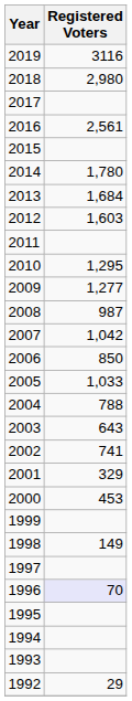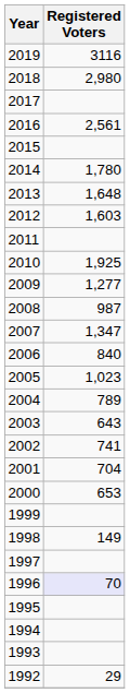 <table class="wikitable">
 <tr>
 <th>Year</th>
 <th>Registered<br>Voters</th>
 </tr>
 <tr>
 <td>2019</td>
 <td align="right">3116</td>
 </tr>
 <tr>
 <td>2018</td>
 <td align="right">2,980 </td>
 </tr>
 <tr>
 <td>2017</td>
 <td></td>
 </tr>
 <tr>
 <td>2016</td>
 <td align="right">2,561 </td>
 </tr>
 <tr>
 <td>2015</td>
 <td></td>
 </tr>
 <tr>
 <td>2014</td>
 <td align="right">1,780 </td>
 </tr>
 <tr>
 <td>2013</td>
-<td align="right">1,684 </td>
+<td align="right">1,648 </td>
 </tr>
 <tr>
 <td>2012</td>
 <td align="right">1,603 </td>
 </tr>
 <tr>
 <td>2011</td>
 <td></td>
 </tr>
 <tr>
 <td>2010</td>
-<td align="right">1,295 </td>
+<td align="right">1,925 </td>
 </tr>
 <tr>
 <td>2009</td>
 <td align="right">1,277 </td>
 </tr>
 <tr>
 <td>2008</td>
 <td align="right">987 </td>
 </tr>
 <tr>
 <td>2007</td>
-<td align="right">1,042 </td>
+<td align="right">1,347 </td>
 </tr>
 <tr>
 <td>2006</td>
-<td align="right">850 </td>
+<td align="right">840 </td>
 </tr>
 <tr>
 <td>2005</td>
-<td align="right">1,033 </td>
+<td align="right">1,023 </td>
 </tr>
 <tr>
 <td>2004</td>
-<td align="right">788 </td>
+<td align="right">789 </td>
 </tr>
 <tr>
 <td>2003</td>
 <td align="right">643 </td>
 </tr>
 <tr>
 <td>2002</td>
 <td align="right">741 </td>
 </tr>
 <tr>
 <td>2001</td>
-<td align="right">329 </td>
+<td align="right">704 </td>
 </tr>
 <tr>
 <td>2000</td>
-<td align="right">453 </td>
+<td align="right">653 </td>
 </tr>
 <tr>
 <td>1999</td>
 <td></td>
 </tr>
 <tr>
 <td>1998</td>
 <td align="right">149 </td>
 </tr>
 <tr>
 <td>1997</td>
 <td></td>
 </tr>
 <tr>
 <td>1996</td>
 <td align="right" style="background: lavender;">70 </td>
 </tr>
 <tr>
 <td>1995</td>
 <td></td>
 </tr>
 <tr>
 <td>1994</td>
 <td></td>
 </tr>
 <tr>
 <td>1993</td>
 <td></td>
 </tr>
 <tr>
 <td>1992</td>
 <td align="right">29 </td>
 </tr>
 <tr>
 </tr>
 </table>
